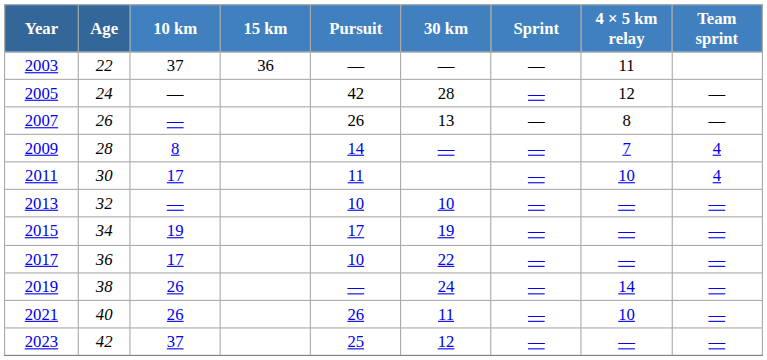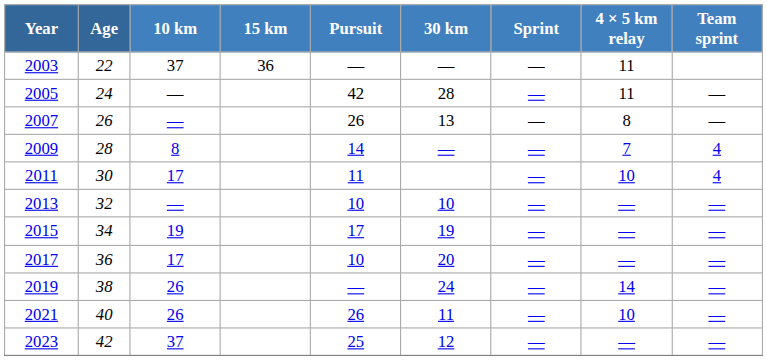 <table class="wikitable" style="font-size:95%; text-align:center; border:grey solid 1px; border-collapse:collapse; background:#ffffff;">
 <tr>
 <th style="background-color:#369; color:white; width:60px;"> Year </th>
 <th style="background-color:#369; color:white; width:40px;"> Age </th>
 <th style="background-color:#4180be; color:white; width:75px;"> 10 km </th>
 <th style="background-color:#4180be; color:white; width:75px;"> 15 km </th>
 <th style="background-color:#4180be; color:white; width:75px;"> Pursuit </th>
 <th style="background-color:#4180be; color:white; width:75px;"> 30 km </th>
 <th style="background-color:#4180be; color:white; width:75px;"> Sprint </th>
 <th style="background-color:#4180be; color:white; width:75px;"> 4 × 5 km <br> relay </th>
 <th style="background-color:#4180be; color:white; width:75px;"> Team <br> sprint </th>
 </tr>
 <tr>
 <td><a href='#'>2003</a></td>
 <td><em>22</em></td>
 <td>37</td>
 <td>36</td>
 <td>—</td>
 <td>—</td>
 <td>—</td>
 <td>11</td>
 <td></td>
 </tr>
 <tr>
 <td><a href='#'>2005</a></td>
 <td><em>24</em></td>
 <td>—</td>
 <td></td>
 <td>42</td>
 <td>28</td>
 <td><a href='#'>—</a></td>
-<td>12</td>
+<td>11</td>
 <td>—</td>
 </tr>
 <tr>
 <td><a href='#'>2007</a></td>
 <td><em>26</em></td>
 <td><a href='#'>—</a></td>
 <td></td>
 <td>26</td>
 <td>13</td>
 <td>—</td>
 <td>8</td>
 <td>—</td>
 </tr>
 <tr>
 <td><a href='#'>2009</a></td>
 <td><em>28</em></td>
 <td><a href='#'>8</a></td>
 <td></td>
 <td><a href='#'>14</a></td>
 <td><a href='#'>—</a></td>
 <td><a href='#'>—</a></td>
 <td><a href='#'>7</a></td>
 <td><a href='#'>4</a></td>
 </tr>
 <tr>
 <td><a href='#'>2011</a></td>
 <td><em>30</em></td>
 <td><a href='#'>17</a></td>
 <td></td>
 <td><a href='#'>11</a></td>
 <td><a href='#'></a></td>
 <td><a href='#'>—</a></td>
 <td><a href='#'>10</a></td>
 <td><a href='#'>4</a></td>
 </tr>
 <tr>
 <td><a href='#'>2013</a></td>
 <td><em>32</em></td>
 <td><a href='#'>—</a></td>
 <td></td>
 <td><a href='#'>10</a></td>
 <td><a href='#'>10</a></td>
 <td><a href='#'>—</a></td>
 <td><a href='#'>—</a></td>
 <td><a href='#'>—</a></td>
 </tr>
 <tr>
 <td><a href='#'>2015</a></td>
 <td><em>34</em></td>
 <td><a href='#'>19</a></td>
 <td></td>
 <td><a href='#'>17</a></td>
 <td><a href='#'>19</a></td>
 <td><a href='#'>—</a></td>
 <td><a href='#'>—</a></td>
 <td><a href='#'>—</a></td>
 </tr>
 <tr>
 <td><a href='#'>2017</a></td>
 <td><em>36</em></td>
 <td><a href='#'>17</a></td>
 <td></td>
 <td><a href='#'>10</a></td>
-<td><a href='#'>22</a></td>
+<td><a href='#'>20</a></td>
 <td><a href='#'>—</a></td>
 <td><a href='#'>—</a></td>
 <td><a href='#'>—</a></td>
 </tr>
 <tr>
 <td><a href='#'>2019</a></td>
 <td><em>38</em></td>
 <td><a href='#'>26</a></td>
 <td></td>
 <td><a href='#'>—</a></td>
 <td><a href='#'>24</a></td>
 <td><a href='#'>—</a></td>
 <td><a href='#'>14</a></td>
 <td><a href='#'>—</a></td>
 </tr>
 <tr>
 <td><a href='#'>2021</a></td>
 <td><em>40</em></td>
 <td><a href='#'>26</a></td>
 <td></td>
 <td><a href='#'>26</a></td>
 <td><a href='#'>11</a></td>
 <td><a href='#'>—</a></td>
 <td><a href='#'>10</a></td>
 <td><a href='#'>—</a></td>
 </tr>
 <tr>
 <td><a href='#'>2023</a></td>
 <td><em>42</em></td>
 <td><a href='#'>37</a></td>
 <td></td>
 <td><a href='#'>25</a></td>
 <td><a href='#'>12</a></td>
 <td><a href='#'>—</a></td>
 <td><a href='#'>—</a></td>
 <td><a href='#'>—</a></td>
 </tr>
 <tr>
 </tr>
 </table>
